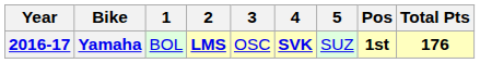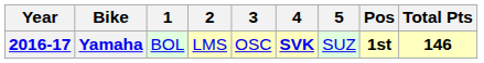 <table class="wikitable" style="text-align:center">
 <tr>
 <th>Year</th>
 <th>Bike</th>
 <th>1</th>
 <th>2</th>
 <th>3</th>
 <th>4</th>
 <th>5</th>
 <th>Pos</th>
 <th>Total Pts</th>
 </tr>
 <tr>
 <th><a href='#'>2016-17</a></th>
 <th><a href='#'>Yamaha</a></th>
 <td style="background:#dfffdf;"><a href='#'>BOL</a><br></td>
-<td style="background:#ffffbf;"><strong><a href='#'>LMS</a><br></strong></td>
+<td style="background:#ffffbf;"><a href='#'>LMS</a><br></td>
 <td style="background:#ffffbf;"><a href='#'>OSC</a><br></td>
 <td style="background:#ffffbf;"><strong><a href='#'>SVK</a><br></strong></td>
 <td style="background:#dfffdf;"><a href='#'>SUZ</a><br></td>
 <th style="background:#ffffbf;">1st</th>
-<th style="background:#ffffbf;">176</th>
+<th style="background:#ffffbf;">146</th>
 </tr>
 </table>
